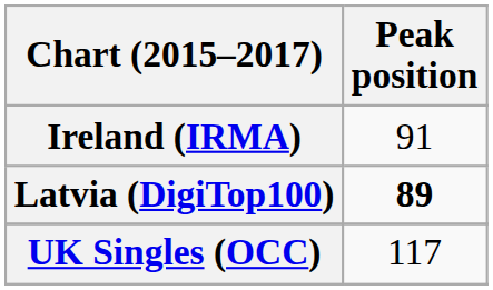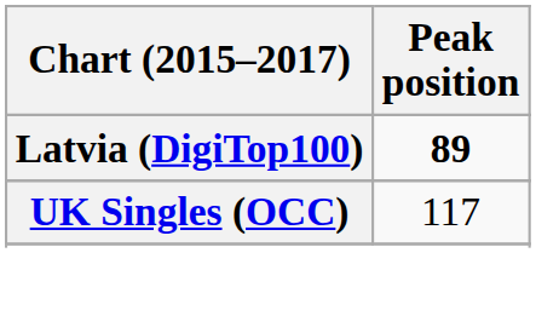 <table class="wikitable sortable plainrowheaders" style="text-align:center">
 <tr>
 <th>Chart (2015–2017)</th>
 <th>Peak<br>position</th>
 </tr>
 <tr>
-</tr>
-<tr>
-<th scope="row">Ireland (<a href='#'>IRMA</a>)</th>
-<td>91</td>
 </tr>
 <tr>
 <th scope="row">Latvia (<a href='#'>DigiTop100</a>)</th>
 <td><strong>89</strong></td>
 </tr>
 <tr>
 </tr>
 <tr>
 <th scope="row"><a href='#'>UK Singles</a> (<a href='#'>OCC</a>)</th>
 <td>117</td>
 </tr>
 <tr>
 </tr>
 <tr>
 </tr>
 <tr>
 </tr>
 <tr>
 </tr>
 </table>
